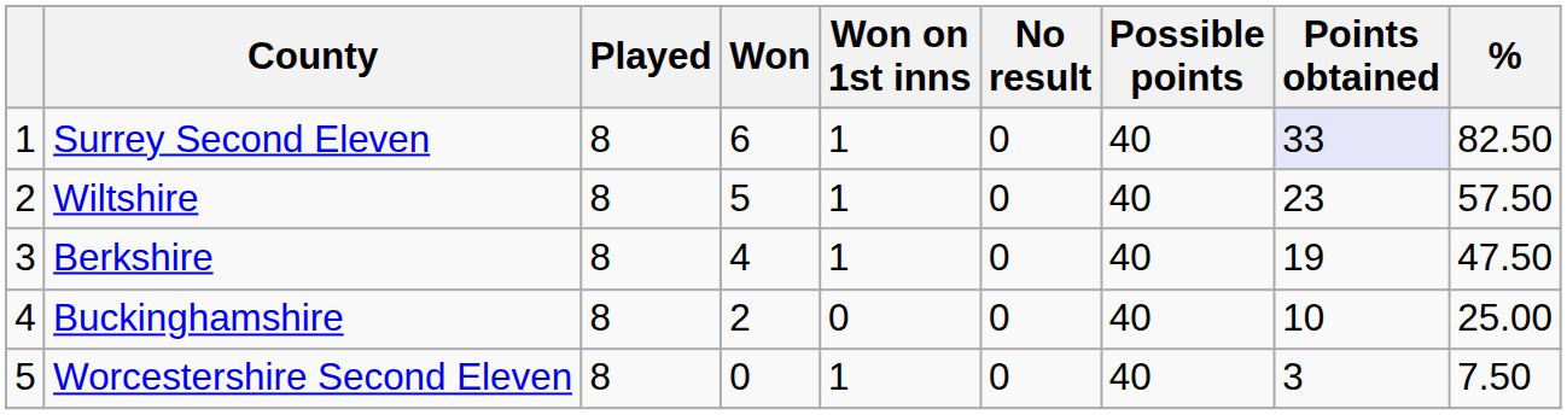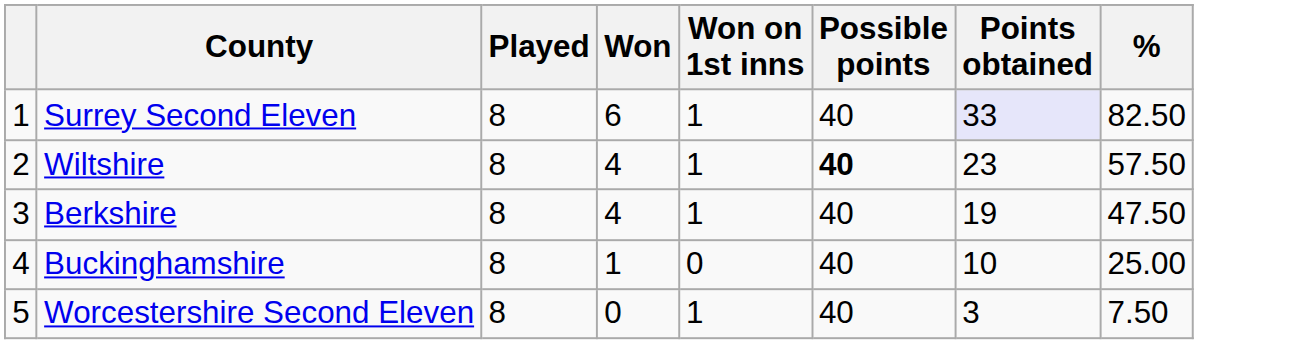 <table class="wikitable sortable">
 <tr>
 <th></th>
 <th>County</th>
 <th>Played</th>
 <th>Won</th>
 <th>Won on<br>1st inns</th>
-<th>No<br>result</th>
 <th>Possible<br>points</th>
 <th>Points<br>obtained</th>
 <th>%</th>
 </tr>
 <tr>
 <td>1</td>
 <td><a href='#'>Surrey Second Eleven</a></td>
 <td>8</td>
 <td>6</td>
 <td>1</td>
-<td>0</td>
 <td>40</td>
 <td style="background: lavender;">33</td>
 <td>82.50</td>
 </tr>
 <tr>
 <td>2</td>
 <td><a href='#'>Wiltshire</a></td>
 <td>8</td>
-<td>5</td>
+<td>4</td>
 <td>1</td>
-<td>0</td>
-<td>40</td>
+<td><strong>40</strong></td>
 <td>23</td>
 <td>57.50</td>
 </tr>
 <tr>
 <td>3</td>
 <td><a href='#'>Berkshire</a></td>
 <td>8</td>
 <td>4</td>
 <td>1</td>
-<td>0</td>
 <td>40</td>
 <td>19</td>
 <td>47.50</td>
 </tr>
 <tr>
 <td>4</td>
 <td><a href='#'>Buckinghamshire</a></td>
 <td>8</td>
-<td>2</td>
-<td>0</td>
+<td>1</td>
 <td>0</td>
 <td>40</td>
 <td>10</td>
 <td>25.00</td>
 </tr>
 <tr>
 <td>5</td>
 <td><a href='#'>Worcestershire Second Eleven</a></td>
 <td>8</td>
 <td>0</td>
 <td>1</td>
-<td>0</td>
 <td>40</td>
 <td>3</td>
 <td>7.50</td>
 </tr>
 </table>
